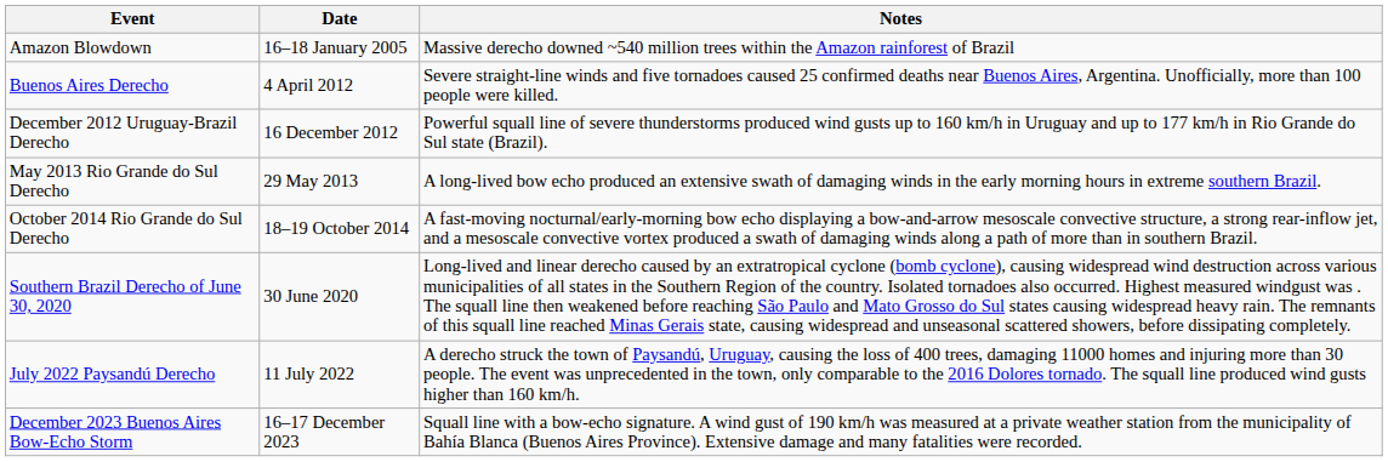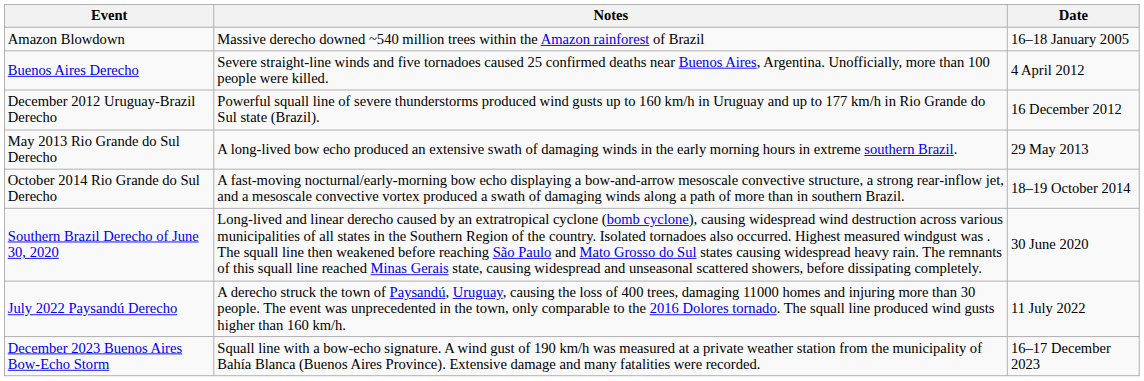 <table class="wikitable">
 <tr>
 <th scope="col" style="width: 250px;">Event</th>
+<th scope="col" style="width: 1000px;">Notes</th>
 <th scope="col" style="width: 150px;">Date</th>
-<th scope="col" style="width: 1000px;">Notes</th>
 </tr>
 <tr>
 <td>Amazon Blowdown</td>
+<td>Massive derecho downed ~540 million trees within the <a href='#'>Amazon rainforest</a> of Brazil</td>
 <td>16–18 January 2005</td>
-<td>Massive derecho downed ~540 million trees within the <a href='#'>Amazon rainforest</a> of Brazil</td>
 </tr>
 <tr>
 <td><a href='#'>Buenos Aires Derecho</a></td>
+<td>Severe straight-line winds and five tornadoes caused 25 confirmed deaths near <a href='#'>Buenos Aires</a>, Argentina. Unofficially, more than 100 people were killed.</td>
 <td>4 April 2012</td>
-<td>Severe straight-line winds and five tornadoes caused 25 confirmed deaths near <a href='#'>Buenos Aires</a>, Argentina. Unofficially, more than 100 people were killed.</td>
 </tr>
 <tr>
 <td>December 2012 Uruguay-Brazil Derecho</td>
+<td>Powerful squall line of severe thunderstorms produced wind gusts up to 160 km/h in Uruguay and up to 177 km/h in Rio Grande do Sul state (Brazil).</td>
 <td>16 December 2012</td>
-<td>Powerful squall line of severe thunderstorms produced wind gusts up to 160 km/h in Uruguay and up to 177 km/h in Rio Grande do Sul state (Brazil).</td>
 </tr>
 <tr>
 <td>May 2013 Rio Grande do Sul Derecho</td>
+<td>A long-lived bow echo produced an extensive swath of damaging winds in the early morning hours in extreme <a href='#'>southern Brazil</a>.</td>
 <td>29 May 2013</td>
-<td>A long-lived bow echo produced an extensive swath of damaging winds in the early morning hours in extreme <a href='#'>southern Brazil</a>.</td>
 </tr>
 <tr>
 <td>October 2014 Rio Grande do Sul Derecho</td>
+<td>A fast-moving nocturnal/early-morning bow echo displaying a bow-and-arrow mesoscale convective structure, a strong rear-inflow jet, and a mesoscale convective vortex produced a swath of damaging winds along a path of more than  in southern Brazil.</td>
 <td>18–19 October 2014</td>
-<td>A fast-moving nocturnal/early-morning bow echo displaying a bow-and-arrow mesoscale convective structure, a strong rear-inflow jet, and a mesoscale convective vortex produced a swath of damaging winds along a path of more than  in southern Brazil.</td>
 </tr>
 <tr>
 <td><a href='#'>Southern Brazil Derecho of June 30, 2020</a></td>
+<td>Long-lived and linear derecho caused by an extratropical cyclone (<a href='#'>bomb cyclone</a>), causing widespread wind destruction across various municipalities of all states in the Southern Region of the country. Isolated tornadoes also occurred. Highest measured windgust was . The squall line then weakened before reaching <a href='#'>São Paulo</a> and <a href='#'>Mato Grosso do Sul</a> states causing widespread heavy rain. The remnants of this squall line reached <a href='#'>Minas Gerais</a> state, causing widespread and unseasonal scattered showers, before dissipating completely.</td>
 <td>30 June 2020</td>
-<td>Long-lived and linear derecho caused by an extratropical cyclone (<a href='#'>bomb cyclone</a>), causing widespread wind destruction across various municipalities of all states in the Southern Region of the country. Isolated tornadoes also occurred. Highest measured windgust was . The squall line then weakened before reaching <a href='#'>São Paulo</a> and <a href='#'>Mato Grosso do Sul</a> states causing widespread heavy rain. The remnants of this squall line reached <a href='#'>Minas Gerais</a> state, causing widespread and unseasonal scattered showers, before dissipating completely.</td>
 </tr>
 <tr>
 <td><a href='#'>July 2022 Paysandú Derecho</a></td>
+<td>A derecho struck the town of <a href='#'>Paysandú</a>, <a href='#'>Uruguay</a>, causing the loss of 400 trees, damaging 11000 homes and injuring more than 30 people. The event was unprecedented in the town, only comparable to the <a href='#'>2016 Dolores tornado</a>. The squall line produced wind gusts higher than 160 km/h.</td>
 <td>11 July 2022</td>
-<td>A derecho struck the town of <a href='#'>Paysandú</a>, <a href='#'>Uruguay</a>, causing the loss of 400 trees, damaging 11000 homes and injuring more than 30 people. The event was unprecedented in the town, only comparable to the <a href='#'>2016 Dolores tornado</a>. The squall line produced wind gusts higher than 160 km/h.</td>
 </tr>
 <tr>
 <td><a href='#'>December 2023 Buenos Aires Bow-Echo Storm</a></td>
+<td>Squall line with a bow-echo signature. A wind gust of 190 km/h was measured at a private weather station from the municipality of Bahía Blanca (Buenos Aires Province). Extensive damage and many fatalities were recorded.</td>
 <td>16–17 December 2023</td>
-<td>Squall line with a bow-echo signature. A wind gust of 190 km/h was measured at a private weather station from the municipality of Bahía Blanca (Buenos Aires Province). Extensive damage and many fatalities were recorded.</td>
 </tr>
 </table>
